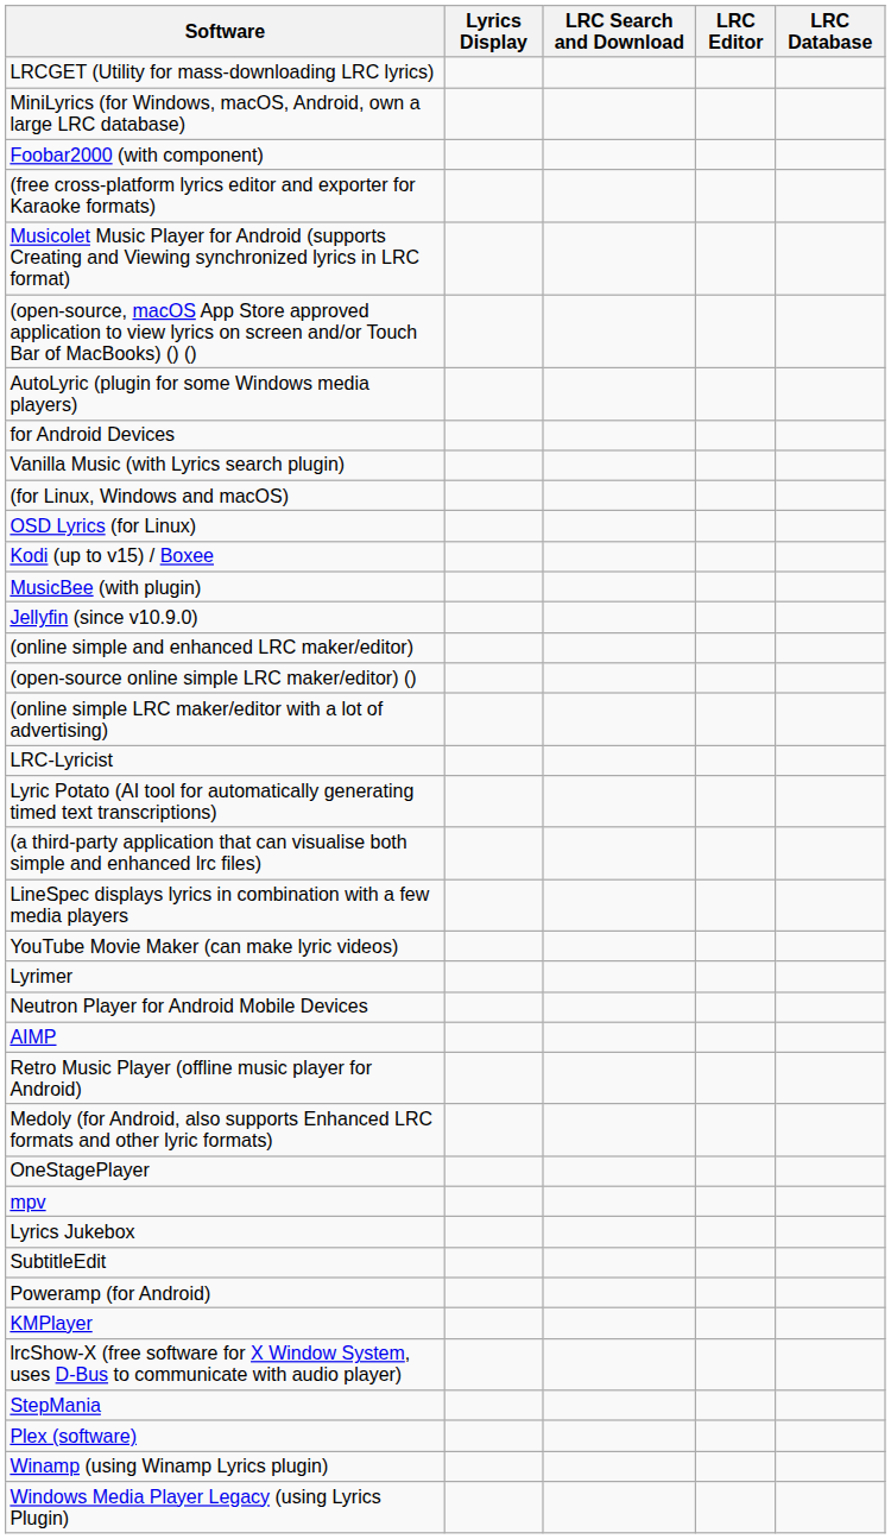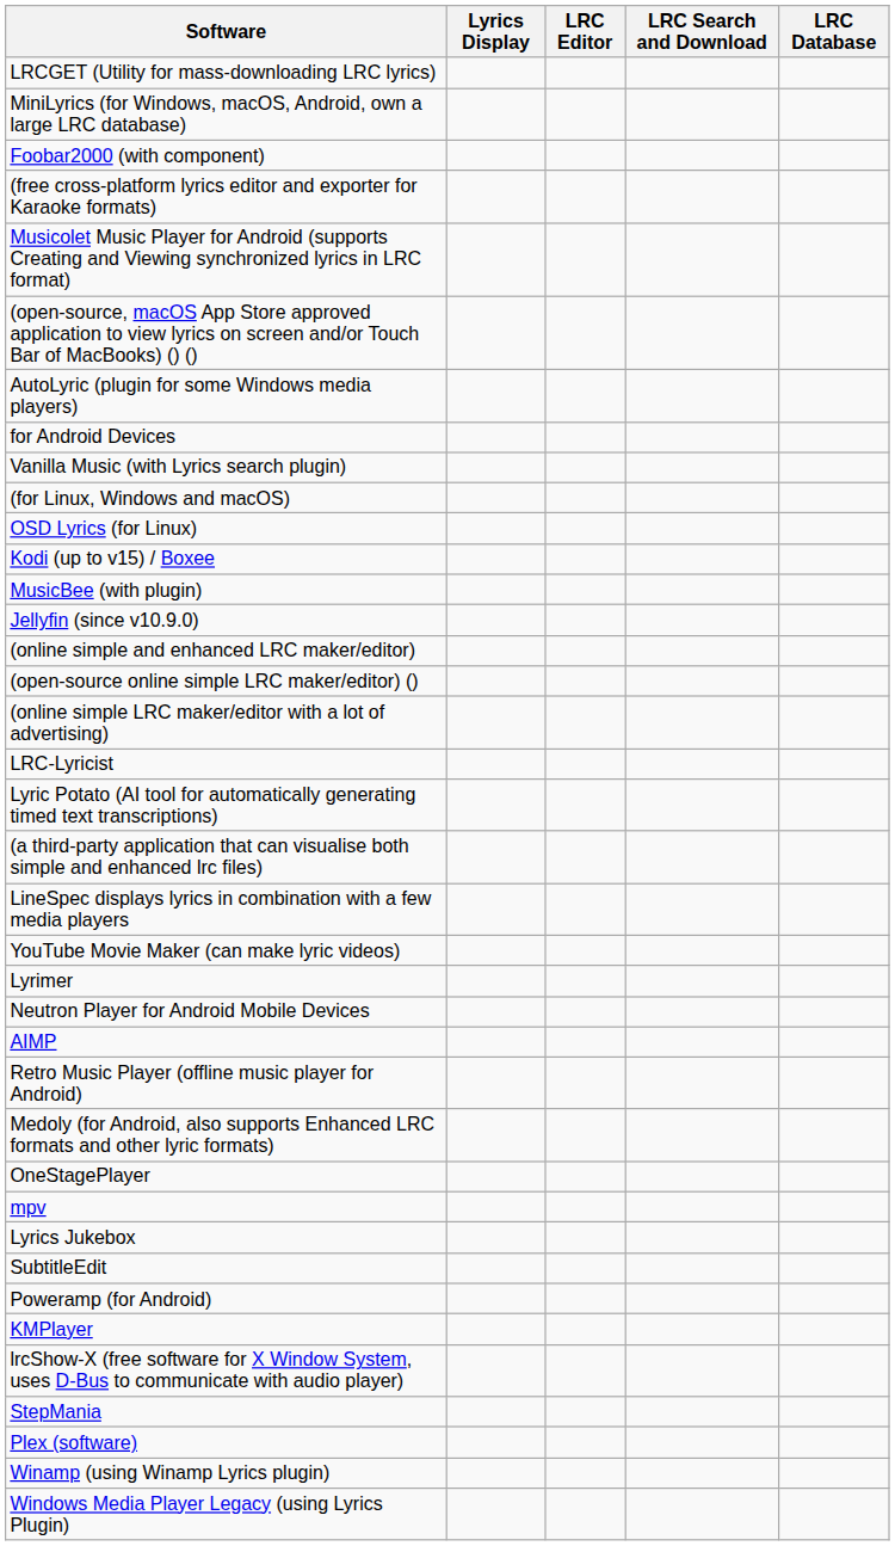 <table class="wikitable" style="width:99%; font-size: smaller; text-align: center;">
 <tr style="background: #ececec">
 <th><strong>Software</strong></th>
 <th><strong>Lyrics Display</strong></th>
+<th><strong>LRC Editor</strong></th>
 <th><strong>LRC Search and Download</strong></th>
-<th><strong>LRC Editor</strong></th>
 <th><strong>LRC Database</strong></th>
 </tr>
 <tr>
 <td style="text-align:left;">LRCGET (Utility for mass-downloading LRC lyrics)</td>
 <td></td>
 <td></td>
 <td></td>
 <td></td>
 </tr>
 <tr>
 <td style="text-align:left;">MiniLyrics (for Windows, macOS, Android, own a large LRC database)</td>
 <td></td>
 <td></td>
 <td></td>
 <td></td>
 </tr>
 <tr>
 <td style="text-align:left;"><a href='#'>Foobar2000</a> (with  component)</td>
 <td></td>
 <td></td>
 <td></td>
 <td></td>
 </tr>
 <tr>
 <td style="text-align:left;"> (free cross-platform lyrics editor and exporter for Karaoke formats)</td>
 <td></td>
 <td></td>
 <td></td>
 <td></td>
 </tr>
 <tr>
 <td style="text-align:left;"><a href='#'>Musicolet</a> Music Player for Android (supports Creating and Viewing synchronized lyrics in LRC format)</td>
 <td></td>
 <td></td>
 <td></td>
 <td></td>
 </tr>
 <tr>
 <td style="text-align:left;"> (open-source, <a href='#'>macOS</a> App Store approved application to view lyrics on screen and/or Touch Bar of MacBooks) () ()</td>
 <td></td>
 <td></td>
 <td></td>
 <td></td>
 </tr>
 <tr>
 <td style="text-align:left;">AutoLyric (plugin for some Windows media players)</td>
 <td></td>
 <td></td>
 <td></td>
 <td></td>
 </tr>
 <tr>
 <td style="text-align:left;"> for Android Devices</td>
 <td></td>
 <td></td>
 <td></td>
 <td></td>
 </tr>
 <tr>
 <td style="text-align:left;">Vanilla Music (with Lyrics search plugin)</td>
 <td></td>
 <td></td>
 <td></td>
 <td></td>
 </tr>
 <tr>
 <td style="text-align:left;"> (for Linux, Windows and macOS)</td>
 <td></td>
 <td></td>
 <td></td>
 <td></td>
 </tr>
 <tr>
 <td style="text-align:left;"><a href='#'>OSD Lyrics</a> (for Linux)</td>
 <td></td>
 <td></td>
 <td></td>
 <td></td>
 </tr>
 <tr>
 <td style="text-align:left;"><a href='#'>Kodi</a> (up to v15) / <a href='#'>Boxee</a></td>
 <td></td>
 <td></td>
 <td></td>
 <td></td>
 </tr>
 <tr>
 <td style="text-align:left;"><a href='#'>MusicBee</a> (with plugin)</td>
 <td></td>
 <td></td>
 <td></td>
 <td></td>
 </tr>
 <tr>
 <td style="text-align:left;"><a href='#'>Jellyfin</a> (since v10.9.0)</td>
 <td></td>
 <td></td>
 <td></td>
 <td></td>
 </tr>
 <tr>
 <td style="text-align:left;"> (online simple and enhanced LRC maker/editor)</td>
 <td></td>
 <td></td>
 <td></td>
 <td></td>
 </tr>
 <tr>
 <td style="text-align:left;"> (open-source online simple LRC maker/editor) ()</td>
 <td></td>
 <td></td>
 <td></td>
 <td></td>
 </tr>
 <tr>
 <td style="text-align:left;"> (online simple LRC maker/editor with a lot of advertising)</td>
 <td></td>
 <td></td>
 <td></td>
 <td></td>
 </tr>
 <tr>
 <td style="text-align:left;">LRC-Lyricist</td>
 <td></td>
 <td></td>
 <td></td>
 <td></td>
 </tr>
 <tr>
 <td style="text-align:left;">Lyric Potato (AI tool for automatically generating timed text transcriptions)</td>
 <td></td>
 <td></td>
 <td></td>
 <td></td>
 </tr>
 <tr>
 <td style="text-align:left;"> (a third-party application that can visualise both simple and enhanced lrc files)</td>
 <td></td>
 <td></td>
 <td></td>
 <td></td>
 </tr>
 <tr>
 <td style="text-align:left;">LineSpec  displays lyrics in combination with a few media players</td>
 <td></td>
 <td></td>
 <td></td>
 <td></td>
 </tr>
 <tr>
 <td style="text-align:left;">YouTube Movie Maker (can make lyric videos)</td>
 <td></td>
 <td></td>
 <td></td>
 <td></td>
 </tr>
 <tr>
 <td style="text-align:left;">Lyrimer</td>
 <td></td>
 <td></td>
 <td></td>
 <td></td>
 </tr>
 <tr>
 <td style="text-align:left;">Neutron Player for Android Mobile Devices</td>
 <td></td>
 <td></td>
 <td></td>
 <td></td>
 </tr>
 <tr>
 <td style="text-align:left;"><a href='#'>AIMP</a></td>
 <td></td>
 <td></td>
 <td></td>
 <td></td>
 </tr>
 <tr>
 <td style="text-align:left;">Retro Music Player (offline music player for Android)</td>
 <td></td>
 <td></td>
 <td></td>
 <td></td>
 </tr>
 <tr>
 <td style="text-align:left;">Medoly (for Android, also supports Enhanced LRC formats and other lyric formats)</td>
 <td></td>
 <td></td>
 <td></td>
 <td></td>
 </tr>
 <tr>
 <td style="text-align:left;">OneStagePlayer </td>
 <td></td>
 <td></td>
 <td></td>
 <td></td>
 </tr>
 <tr>
 <td style="text-align:left;"><a href='#'>mpv</a></td>
 <td></td>
 <td></td>
 <td></td>
 <td></td>
 </tr>
 <tr>
 <td style="text-align:left;">Lyrics Jukebox</td>
 <td></td>
 <td></td>
 <td></td>
 <td></td>
 </tr>
 <tr>
 <td style="text-align:left;">SubtitleEdit </td>
 <td></td>
 <td></td>
 <td></td>
 <td></td>
 </tr>
 <tr>
 <td style="text-align:left;">Poweramp (for Android)</td>
 <td></td>
 <td></td>
 <td></td>
 <td></td>
 </tr>
 <tr>
 <td style="text-align:left;"><a href='#'>KMPlayer</a></td>
 <td></td>
 <td></td>
 <td></td>
 <td></td>
 </tr>
 <tr>
 <td style="text-align:left;">lrcShow-X (free software for <a href='#'>X Window System</a>, uses <a href='#'>D-Bus</a> to communicate with audio player)</td>
 <td></td>
 <td></td>
 <td></td>
 <td></td>
 </tr>
 <tr>
 <td style="text-align:left;"><a href='#'>StepMania</a></td>
 <td></td>
 <td></td>
 <td></td>
 <td></td>
 </tr>
 <tr>
 <td style="text-align:left;"><a href='#'>Plex (software)</a></td>
 <td></td>
 <td></td>
 <td></td>
 <td></td>
 </tr>
 <tr>
 <td style="text-align:left;"><a href='#'>Winamp</a> (using Winamp Lyrics plugin)</td>
 <td></td>
 <td></td>
 <td></td>
 <td></td>
 </tr>
 <tr>
 <td style="text-align:left;"><a href='#'>Windows Media Player Legacy</a> (using Lyrics Plugin)</td>
 <td></td>
 <td></td>
 <td></td>
 <td></td>
 </tr>
 </table>
